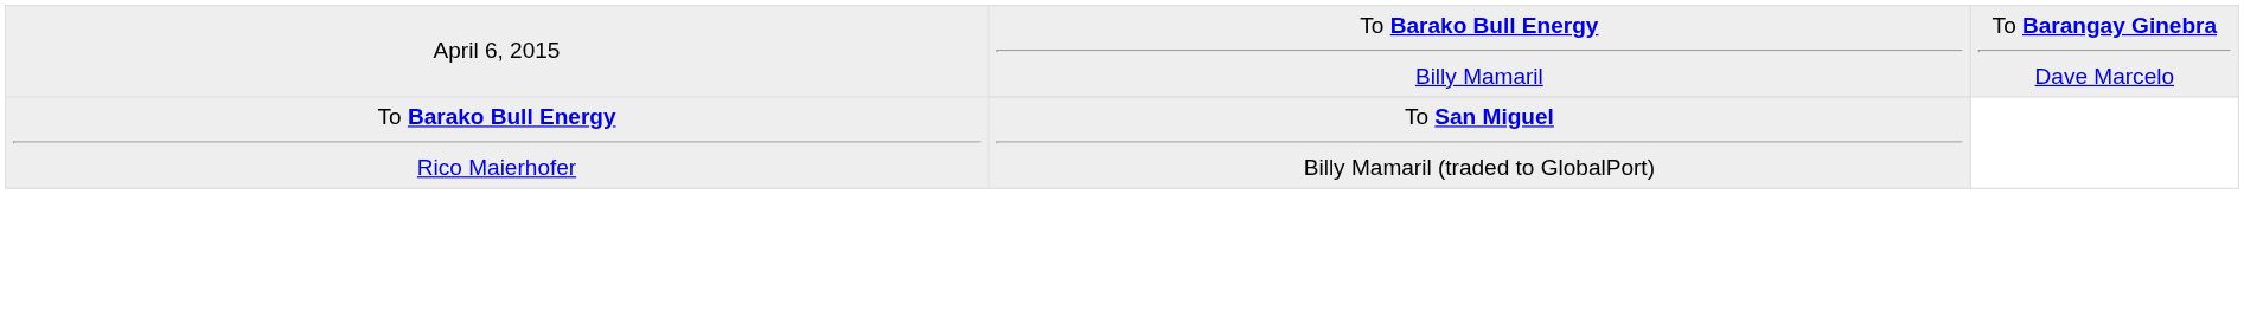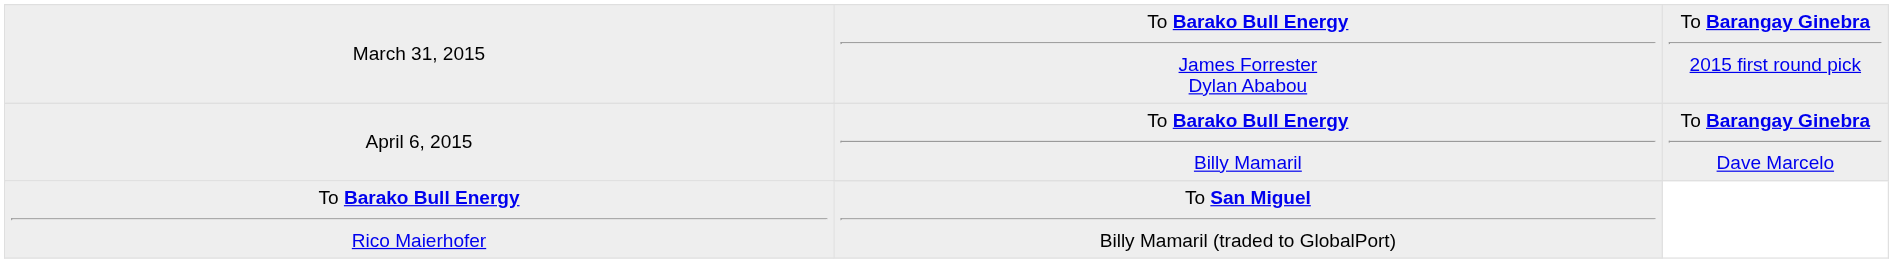 <table border=1 style="border-collapse:collapse; text-align: center; width: 100%" bordercolor="#DFDFDF"  cellpadding="5">
 <tr>
+</tr>
+<tr bgcolor="eeeeee">
+<td style="width:12%">March 31, 2015<br></td>
+<td style="width:44%" valign="top">To <strong><a href='#'>Barako Bull Energy</a></strong><hr><a href='#'>James Forrester</a><br><a href='#'>Dylan Ababou</a></td>
+<td style="width:44%" valign="top">To <strong><a href='#'>Barangay Ginebra</a></strong><hr><a href='#'>2015 first round pick</a></td>
 </tr>
 <tr>
 </tr>
 <tr bgcolor="eeeeee">
 <td rowspan=2>April 6, 2015 <br></td>
 <td style="width:44%" valign="top">To <strong><a href='#'>Barako Bull Energy</a></strong><hr><a href='#'>Billy Mamaril</a></td>
 <td style="width:44%" valign="top">To <strong><a href='#'>Barangay Ginebra</a></strong><hr><a href='#'>Dave Marcelo</a></td>
 </tr>
 <tr>
 </tr>
 <tr bgcolor="eeeeee">
 <td style="width:44%" valign="top">To <strong><a href='#'>Barako Bull Energy</a></strong><hr><a href='#'>Rico Maierhofer</a></td>
 <td style="width:44%" valign="top">To <strong><a href='#'>San Miguel</a></strong><hr>Billy Mamaril (traded to GlobalPort)</td>
 </tr>
 </table>
